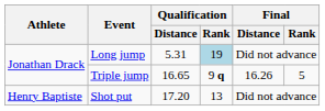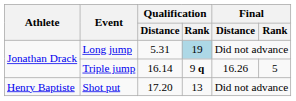 <table class="wikitable" style="font-size:90%">
 <tr>
 <th rowspan=2>Athlete</th>
 <th rowspan=2>Event</th>
 <th colspan=2>Qualification</th>
 <th colspan=2>Final</th>
 </tr>
 <tr style="font-size:95%">
 <th>Distance</th>
 <th>Rank</th>
 <th>Distance</th>
 <th>Rank</th>
 </tr>
 <tr align=center>
 <td align=left rowspan=2><a href='#'>Jonathan Drack</a></td>
 <td style="text-align:left;"><a href='#'>Long jump</a></td>
 <td>5.31</td>
 <td style="background: lightblue;">19</td>
 <td colspan=2>Did not advance</td>
 </tr>
 <tr align=center>
 <td style="text-align:left;"><a href='#'>Triple jump</a></td>
-<td>16.65</td>
+<td>16.14</td>
 <td>9 <strong>q</strong></td>
 <td>16.26</td>
 <td>5</td>
 </tr>
 <tr align=center>
 <td align=left><a href='#'>Henry Baptiste</a></td>
 <td style="text-align:left;"><a href='#'>Shot put</a></td>
 <td>17.20</td>
 <td>13</td>
 <td colspan=2>Did not advance</td>
 </tr>
 </table>
